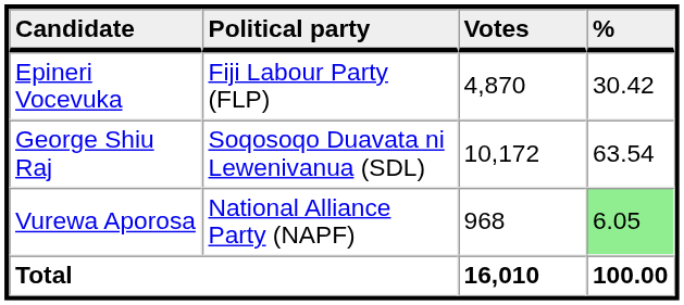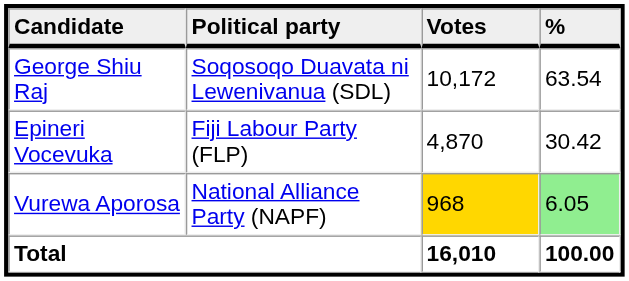 <table table width="70%" border="1" align="center" cellpadding=3 cellspacing=0 style="margin:5px; border:3px solid;">
 <tr>
 <td td width="30%" style="border-bottom:3px solid; background:#efefef;"><strong>Candidate</strong></td>
 <td td width="40%" style="border-bottom:3px solid; background:#efefef;"><strong>Political party</strong></td>
 <td td width="20%" style="border-bottom:3px solid; background:#efefef;"><strong>Votes</strong></td>
 <td td width="10%" style="border-bottom:3px solid; background:#efefef;"><strong>%</strong></td>
 </tr>
 <tr>
+<td><a href='#'>George Shiu Raj</a></td>
+<td><a href='#'>Soqosoqo Duavata ni Lewenivanua</a> (SDL)</td>
+<td>10,172</td>
+<td>63.54</td>
+</tr>
+<tr>
 <td><a href='#'>Epineri Vocevuka</a></td>
 <td><a href='#'>Fiji Labour Party</a> (FLP)</td>
 <td>4,870</td>
 <td>30.42</td>
 </tr>
 <tr>
-<td><a href='#'>George Shiu Raj</a></td>
-<td><a href='#'>Soqosoqo Duavata ni Lewenivanua</a> (SDL)</td>
-<td>10,172</td>
-<td>63.54</td>
-</tr>
-<tr>
 <td><a href='#'>Vurewa Aporosa</a></td>
 <td><a href='#'>National Alliance Party</a> (NAPF)</td>
-<td>968</td>
+<td style="background: gold;">968</td>
 <td style="background: lightgreen;">6.05</td>
 </tr>
 <tr>
 <td colspan=2><strong>Total</strong></td>
 <td><strong>16,010</strong></td>
 <td><strong>100.00</strong></td>
 </tr>
 <tr>
 </tr>
 </table>
